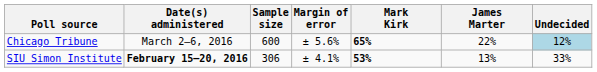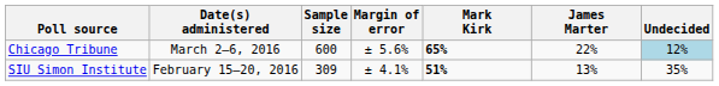 <table class="wikitable" style="font-size:90%;">
 <tr valign= bottom>
 <th>Poll source</th>
 <th>Date(s)<br>administered</th>
 <th>Sample<br>size</th>
 <th>Margin of<br>error</th>
 <th style="width:100px;">Mark<br>Kirk</th>
 <th style="width:100px;">James<br>Marter</th>
 <th>Undecided</th>
 </tr>
 <tr>
 <td><a href='#'>Chicago Tribune</a></td>
 <td align=center>March 2–6, 2016</td>
 <td align=center>600</td>
 <td align=center>± 5.6%</td>
 <td><strong>65%</strong></td>
 <td align=center>22%</td>
 <td align=center style="background: lightblue;">12%</td>
 </tr>
 <tr>
 <td><a href='#'>SIU Simon Institute</a></td>
-<td align=center><strong>February 15–20, 2016</strong></td>
-<td align=center>306</td>
+<td align=center>February 15–20, 2016</td>
+<td align=center>309</td>
 <td align=center>± 4.1%</td>
-<td><strong>53%</strong></td>
+<td><strong>51%</strong></td>
 <td align=center>13%</td>
-<td align=center>33%</td>
+<td align=center>35%</td>
 </tr>
 </table>
